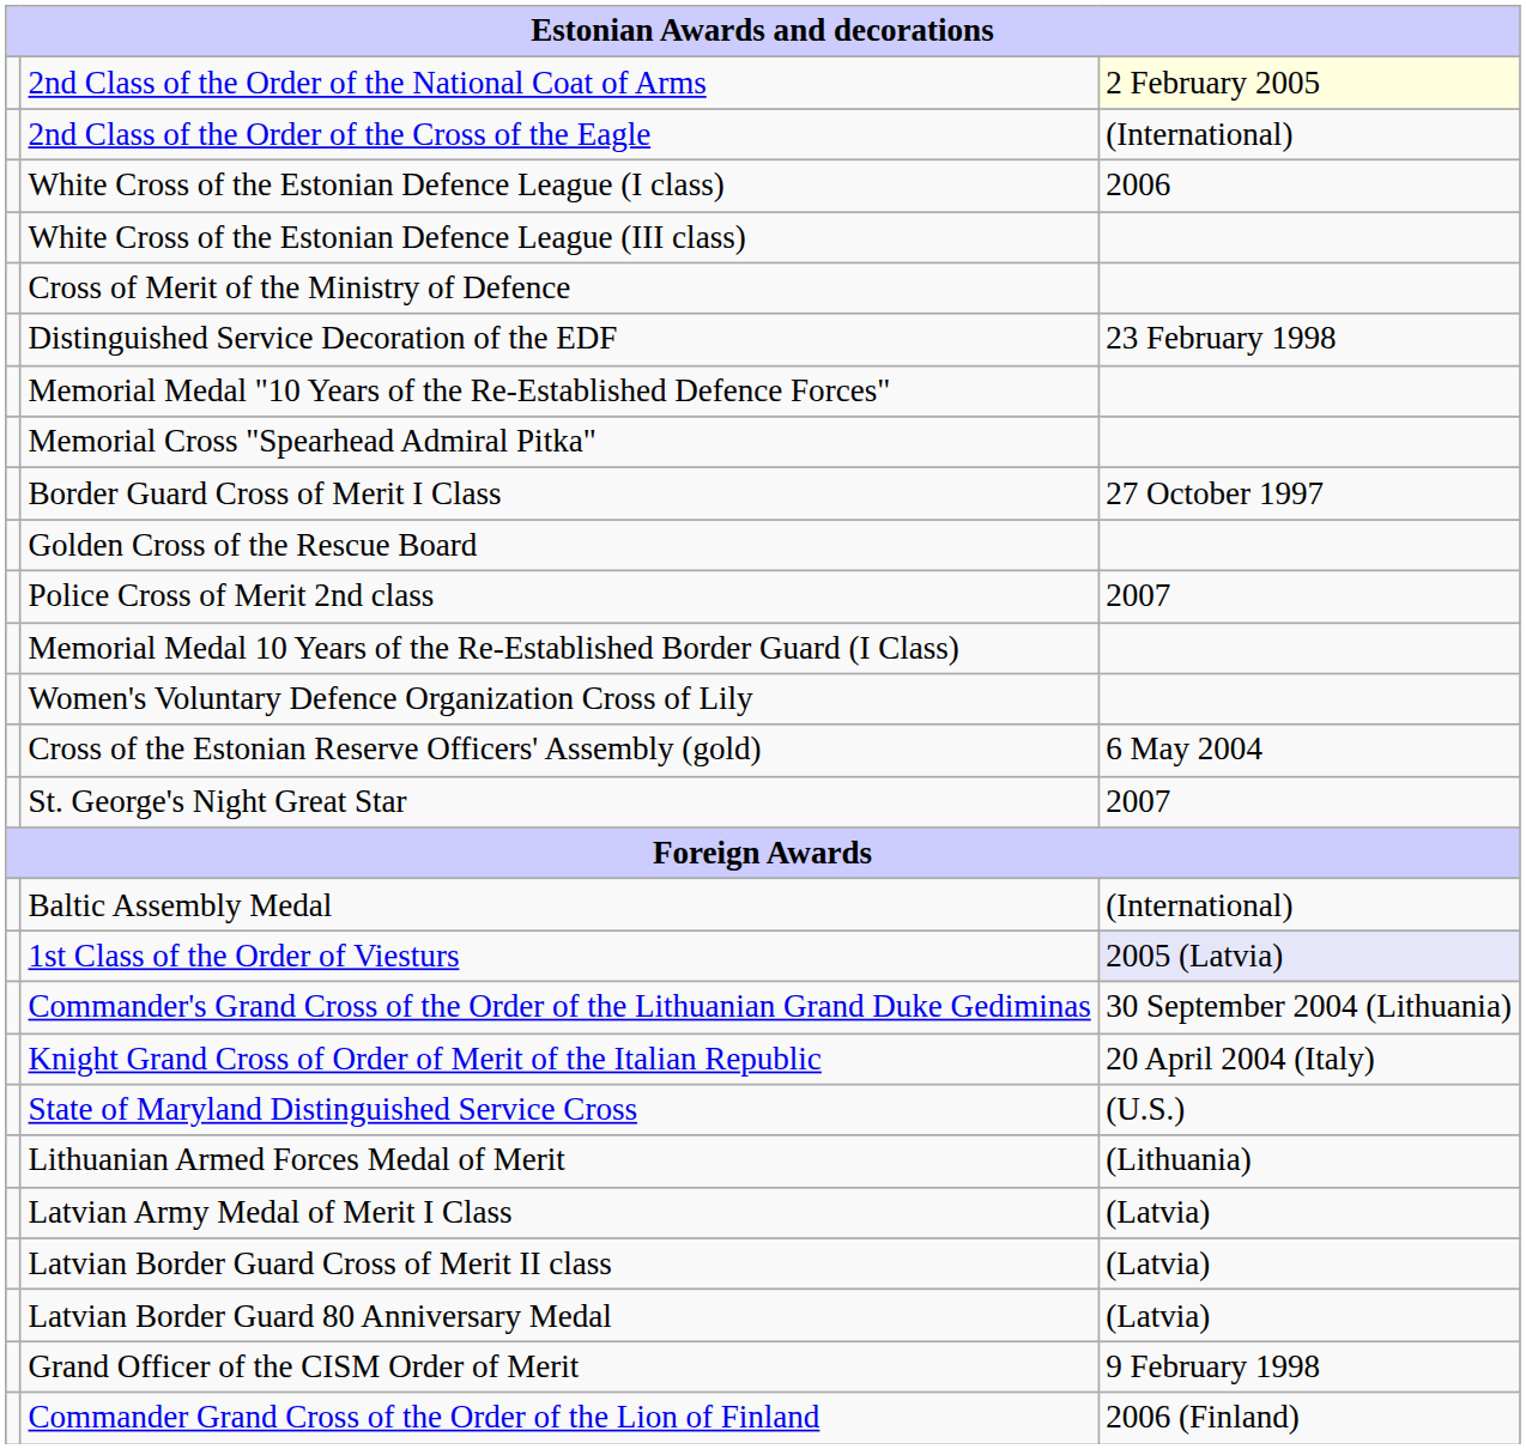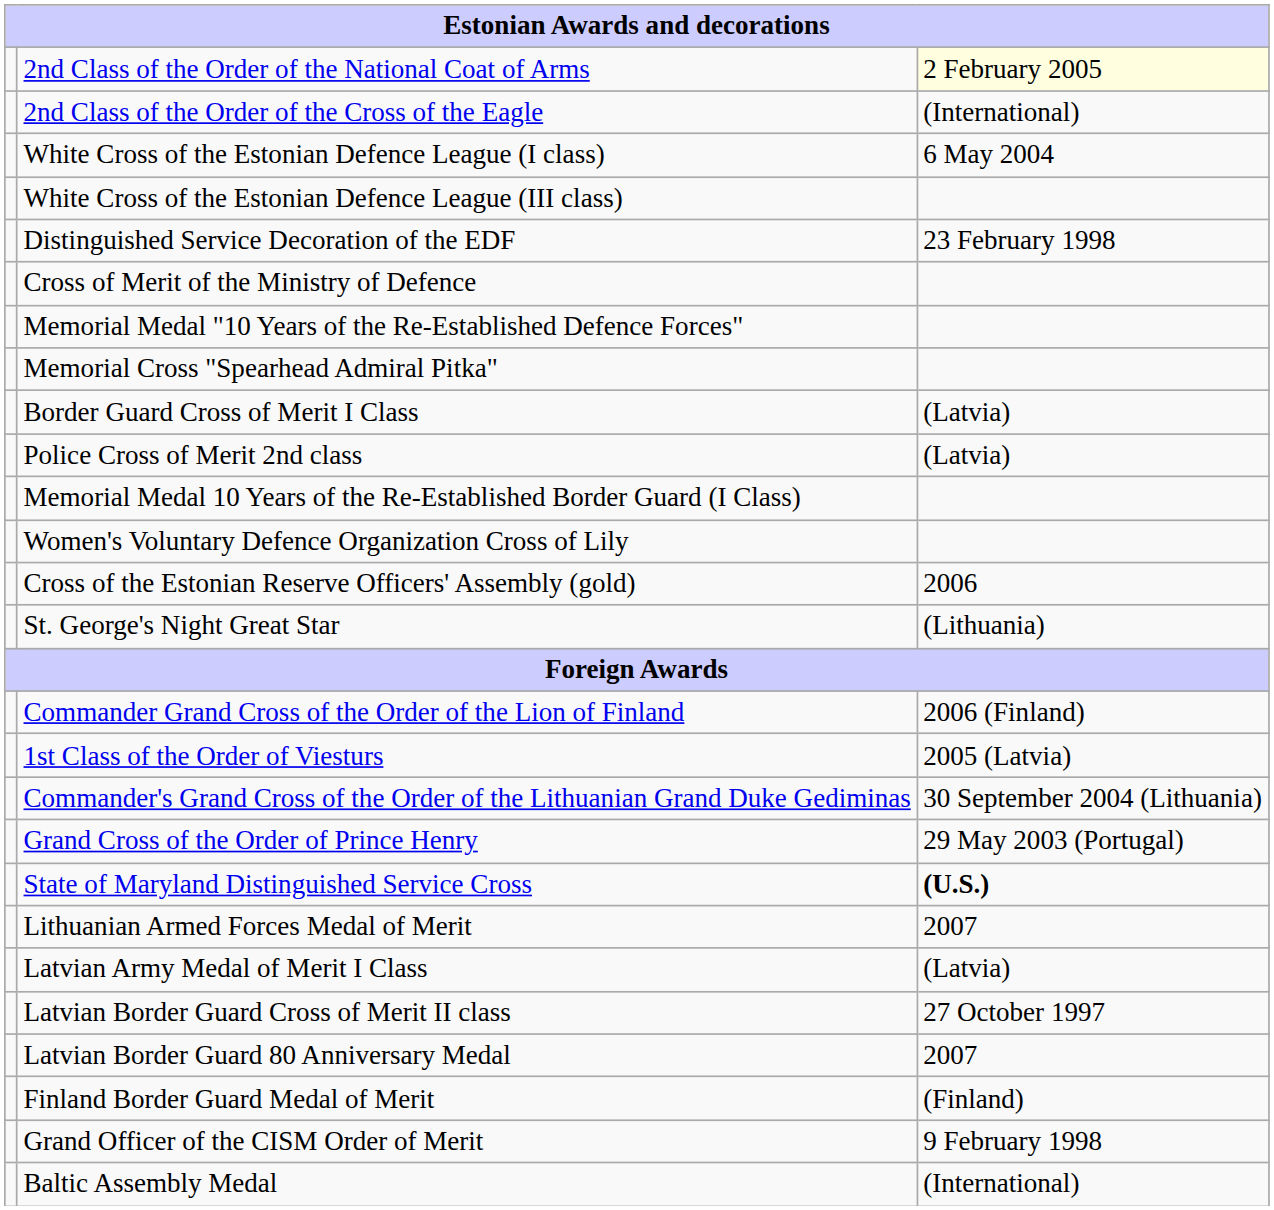 <table class="wikitable">
 <tr bgcolor = "#ccccff" align=center>
 <td colspan=3><strong>Estonian Awards and decorations</strong></td>
 </tr>
 <tr>
 <td></td>
 <td><a href='#'>2nd Class of the Order of the National Coat of Arms</a></td>
 <td style="background: lightyellow;">2 February 2005</td>
 </tr>
 <tr>
 <td></td>
 <td><a href='#'>2nd Class of the Order of the Cross of the Eagle</a></td>
 <td>(International)</td>
 </tr>
 <tr>
 <td></td>
 <td>White Cross of the Estonian Defence League (I class)</td>
-<td>2006</td>
+<td>6 May 2004</td>
 </tr>
 <tr>
 <td></td>
 <td>White Cross of the Estonian Defence League (III class)</td>
 <td></td>
 </tr>
 <tr>
 <td></td>
-<td>Cross of Merit of the Ministry of Defence</td>
-<td></td>
+<td>Distinguished Service Decoration of the EDF</td>
+<td>23 February 1998</td>
 </tr>
 <tr>
 <td></td>
-<td>Distinguished Service Decoration of the EDF</td>
-<td>23 February 1998</td>
+<td>Cross of Merit of the Ministry of Defence</td>
+<td></td>
 </tr>
 <tr>
 <td></td>
 <td>Memorial Medal "10 Years of the Re-Established Defence Forces"</td>
 <td></td>
 </tr>
 <tr>
 <td></td>
 <td>Memorial Cross "Spearhead Admiral Pitka"</td>
 <td></td>
 </tr>
 <tr>
 <td></td>
 <td>Border Guard Cross of Merit I Class</td>
-<td>27 October 1997</td>
-</tr>
-<tr>
-<td></td>
-<td>Golden Cross of the Rescue Board</td>
-<td></td>
+<td>(Latvia)</td>
 </tr>
 <tr>
 <td></td>
 <td>Police Cross of Merit 2nd class</td>
-<td>2007</td>
+<td>(Latvia)</td>
 </tr>
 <tr>
 <td></td>
 <td>Memorial Medal 10 Years of the Re-Established Border Guard (I Class)</td>
 <td></td>
 </tr>
 <tr>
 <td></td>
 <td>Women's Voluntary Defence Organization Cross of Lily</td>
 <td></td>
 </tr>
 <tr>
 <td></td>
 <td>Cross of the Estonian Reserve Officers' Assembly (gold)</td>
-<td>6 May 2004</td>
+<td>2006</td>
 </tr>
 <tr>
 <td></td>
 <td>St. George's Night Great Star</td>
-<td>2007</td>
+<td>(Lithuania)</td>
 </tr>
 <tr bgcolor = "#ccccff" align=center>
 <td colspan=3><strong>Foreign Awards</strong></td>
 </tr>
 <tr>
 <td></td>
-<td>Baltic Assembly Medal</td>
-<td>(International)</td>
+<td><a href='#'>Commander Grand Cross of the Order of the Lion of Finland</a></td>
+<td>2006 (Finland)</td>
 </tr>
 <tr>
 <td></td>
 <td><a href='#'>1st Class of the Order of Viesturs</a></td>
-<td style="background: lavender;">2005 (Latvia)</td>
+<td>2005 (Latvia)</td>
 </tr>
 <tr>
 <td></td>
 <td><a href='#'>Commander's Grand Cross of the Order of the Lithuanian Grand Duke Gediminas</a></td>
 <td>30 September 2004 (Lithuania)</td>
 </tr>
 <tr>
 <td></td>
-<td><a href='#'>Knight Grand Cross of Order of Merit of the Italian Republic</a></td>
-<td>20 April 2004 (Italy)</td>
+<td><a href='#'>Grand Cross of the Order of Prince Henry</a></td>
+<td>29 May 2003 (Portugal)</td>
 </tr>
 <tr>
 <td></td>
 <td><a href='#'>State of Maryland Distinguished Service Cross</a></td>
-<td>(U.S.)</td>
+<td><strong>(U.S.)</strong></td>
 </tr>
 <tr>
 <td></td>
 <td>Lithuanian Armed Forces Medal of Merit</td>
-<td>(Lithuania)</td>
+<td>2007</td>
 </tr>
 <tr>
 <td></td>
 <td>Latvian Army Medal of Merit I Class</td>
 <td>(Latvia)</td>
 </tr>
 <tr>
 <td></td>
 <td>Latvian Border Guard Cross of Merit II class</td>
-<td>(Latvia)</td>
+<td>27 October 1997</td>
 </tr>
 <tr>
 <td></td>
 <td>Latvian Border Guard 80 Anniversary Medal</td>
-<td>(Latvia)</td>
+<td>2007</td>
+</tr>
+<tr>
+<td></td>
+<td>Finland Border Guard Medal of Merit</td>
+<td>(Finland)</td>
 </tr>
 <tr>
 <td></td>
 <td>Grand Officer of the CISM Order of Merit</td>
 <td>9 February 1998</td>
 </tr>
 <tr>
 <td></td>
-<td><a href='#'>Commander Grand Cross of the Order of the Lion of Finland</a></td>
-<td>2006 (Finland)</td>
+<td>Baltic Assembly Medal</td>
+<td>(International)</td>
 </tr>
 </table>
